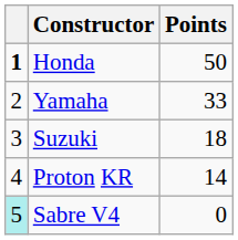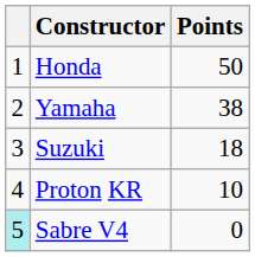 <table class="wikitable" style="font-size: 95%;">
 <tr>
 <th></th>
 <th>Constructor</th>
 <th>Points</th>
 </tr>
 <tr>
-<td align=center><strong>1</strong></td>
+<td align=center>1</td>
 <td> <a href='#'>Honda</a></td>
 <td align=right>50</td>
 </tr>
 <tr>
 <td align=center>2</td>
 <td> <a href='#'>Yamaha</a></td>
-<td align=right>33</td>
+<td align=right>38</td>
 </tr>
 <tr>
 <td align=center>3</td>
 <td> <a href='#'>Suzuki</a></td>
 <td align=right>18</td>
 </tr>
 <tr>
 <td align=center>4</td>
 <td> <a href='#'>Proton</a> <a href='#'>KR</a></td>
-<td align=right>14</td>
+<td align=right>10</td>
 </tr>
 <tr>
 <td align=center style="background: paleturquoise;">5</td>
 <td> <a href='#'>Sabre V4</a></td>
 <td align=right>0</td>
 </tr>
 </table>
